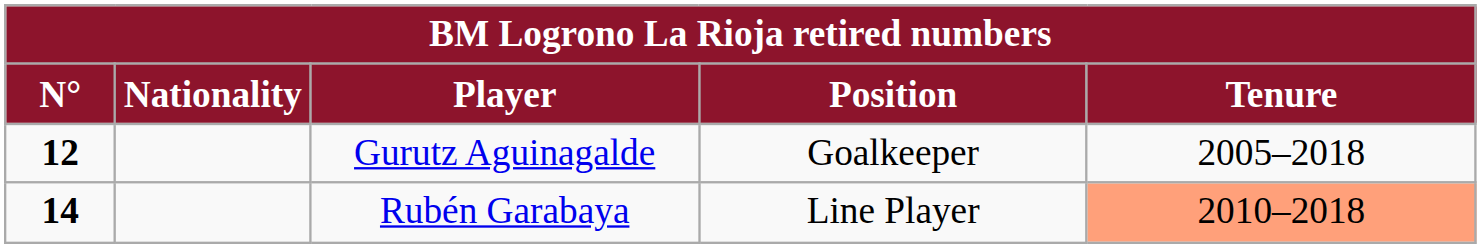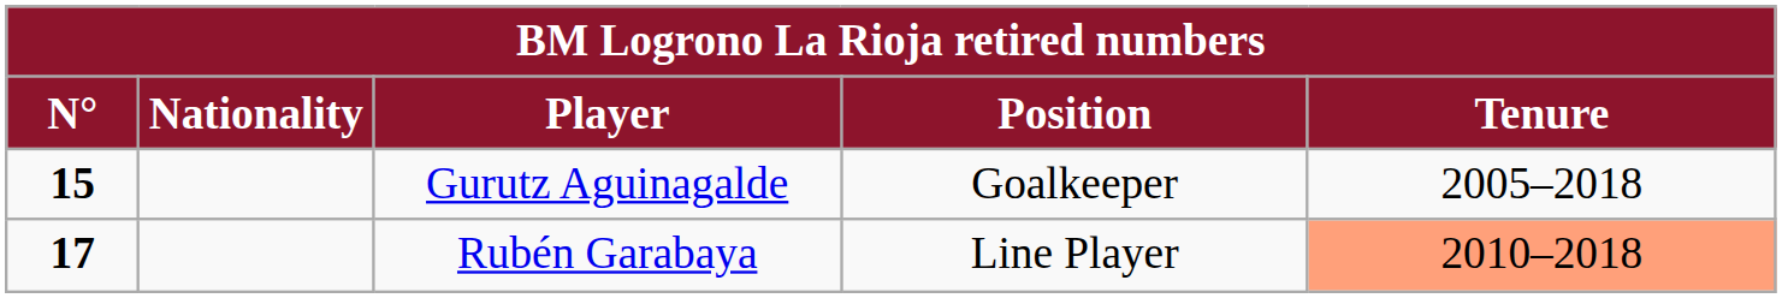 <table class="wikitable" style="font-size:100%; text-align:center;" width=50%>
 <tr>
 <th colspan=5 style="background-color:#8D142C;color:#FFFFFF;text-align:center;"> BM Logrono La Rioja retired numbers</th>
 </tr>
 <tr>
 <th style="width:40px; background:#8D142C; color:#FFFFFF;">N°</th>
 <th style="width:40px; background:#8D142C; color:#FFFFFF;">Nationality</th>
 <th style="width:160px; background:#8D142C; color:#FFFFFF;">Player</th>
 <th style="width:160px; background:#8D142C; color:#FFFFFF;">Position</th>
 <th style="width:160px; background:#8D142C; color:#FFFFFF;">Tenure</th>
 </tr>
 <tr>
-<td><strong>12</strong></td>
+<td><strong>15</strong></td>
 <td></td>
 <td><a href='#'>Gurutz Aguinagalde</a></td>
 <td>Goalkeeper</td>
 <td>2005–2018</td>
 </tr>
 <tr>
-<td><strong>14</strong></td>
+<td><strong>17</strong></td>
 <td></td>
 <td><a href='#'>Rubén Garabaya</a></td>
 <td>Line Player</td>
 <td style="background: lightsalmon;">2010–2018</td>
 </tr>
 </table>
